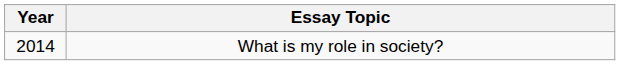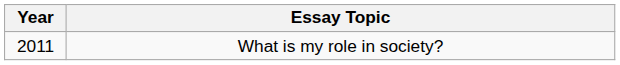 <table class="wikitable" style="text-align:center;">
 <tr>
 <th width=50>Year</th>
 <th width=500>Essay Topic</th>
 </tr>
 <tr>
-<td>2014</td>
+<td>2011</td>
 <td>What is my role in society?</td>
 </tr>
 </table>
